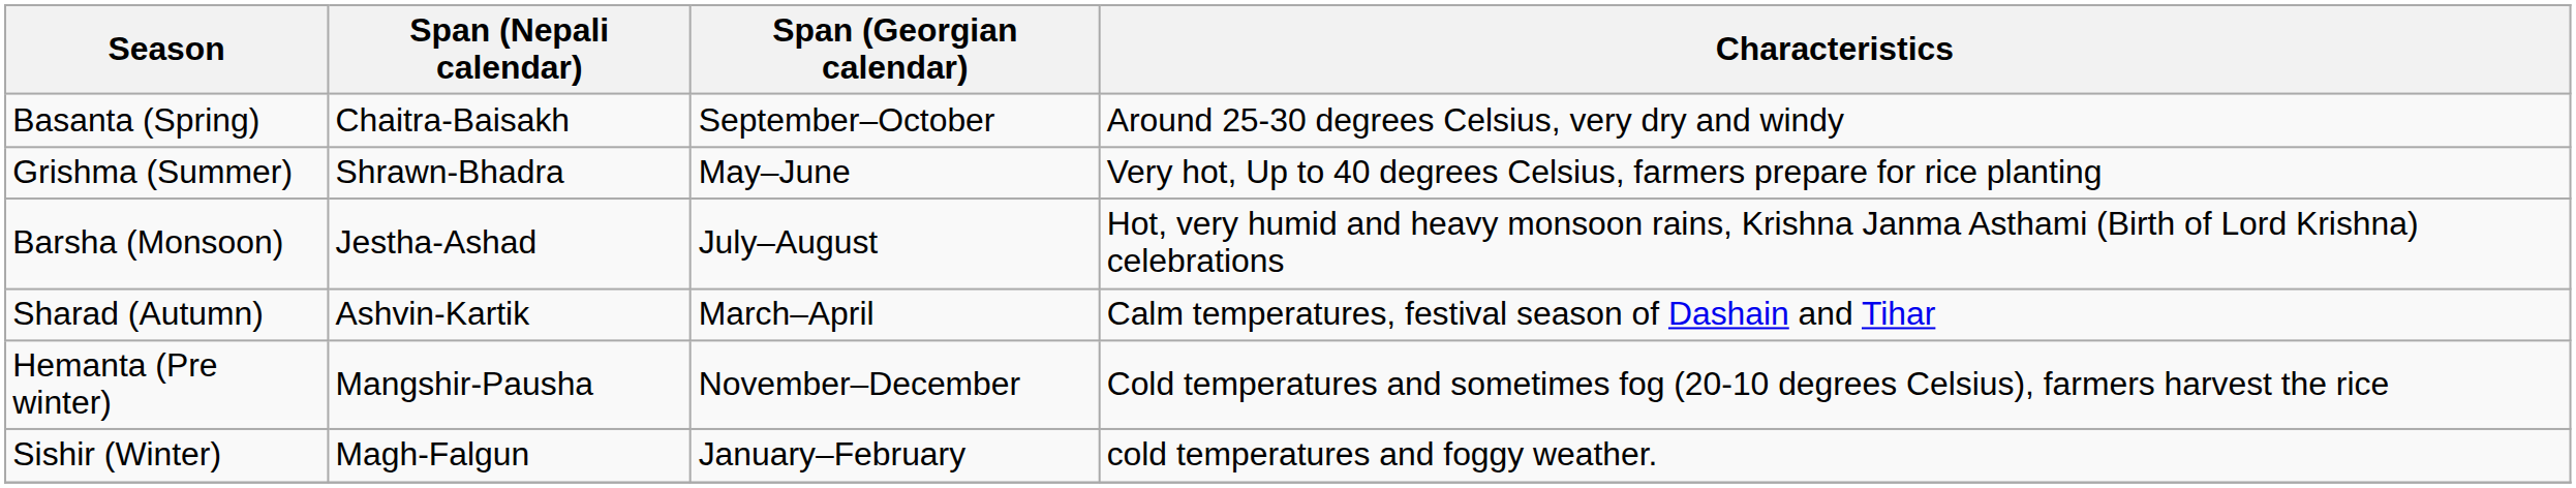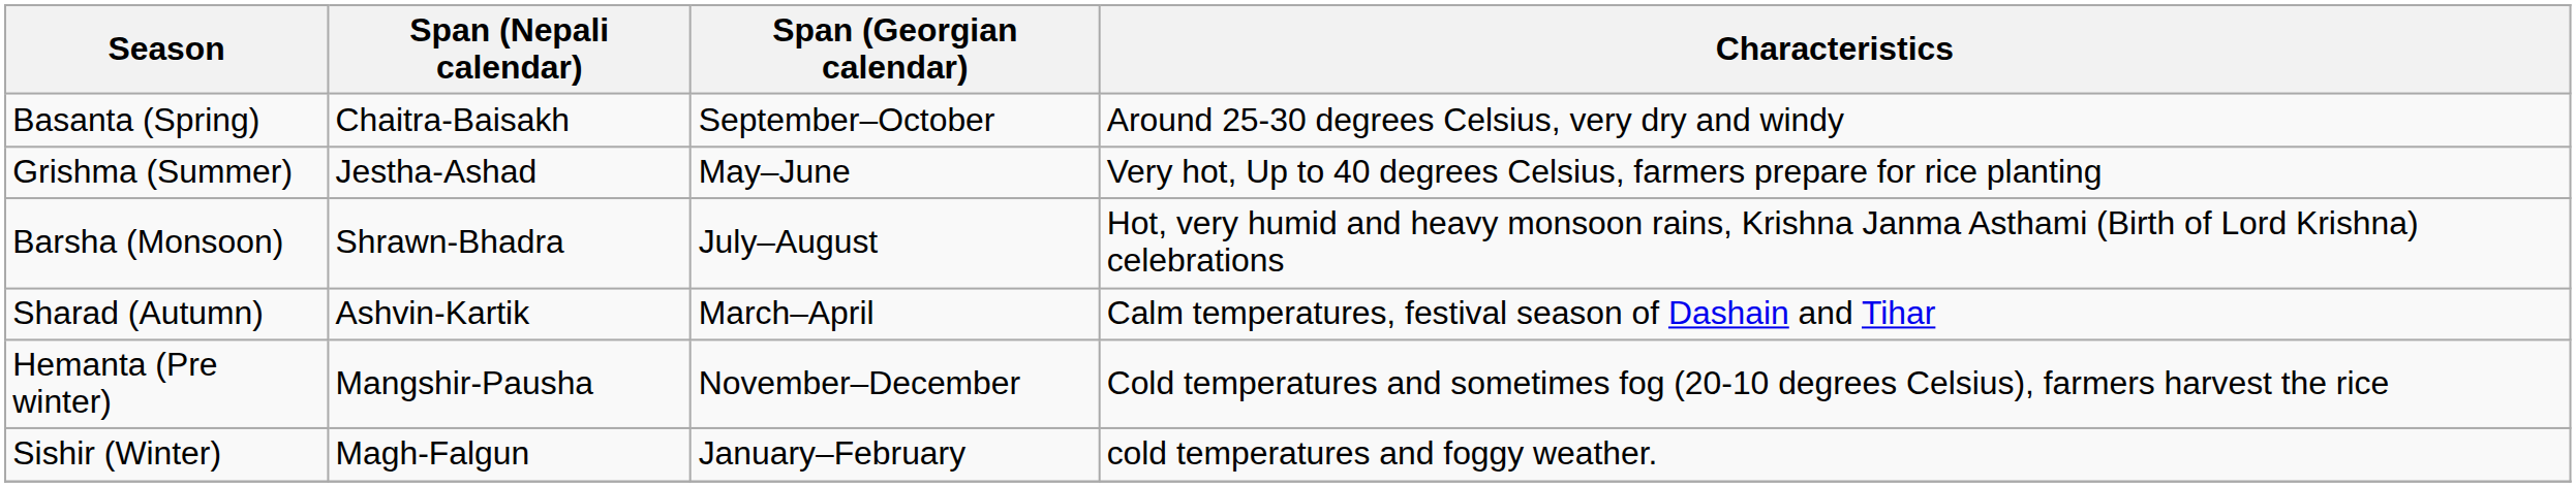 <table class="wikitable">
 <tr>
 <th>Season</th>
 <th>Span (Nepali calendar)</th>
 <th>Span (Georgian calendar)</th>
 <th>Characteristics</th>
 </tr>
 <tr>
 <td>Basanta (Spring)</td>
 <td>Chaitra-Baisakh</td>
 <td>September–October</td>
 <td>Around 25-30 degrees Celsius, very dry and windy</td>
 </tr>
 <tr>
 <td>Grishma (Summer)</td>
-<td>Shrawn-Bhadra</td>
+<td>Jestha-Ashad</td>
 <td>May–June</td>
 <td>Very hot, Up to 40 degrees Celsius, farmers prepare for rice planting</td>
 </tr>
 <tr>
 <td>Barsha (Monsoon)</td>
-<td>Jestha-Ashad</td>
+<td>Shrawn-Bhadra</td>
 <td>July–August</td>
 <td>Hot, very humid and heavy monsoon rains, Krishna Janma Asthami (Birth of Lord Krishna) celebrations</td>
 </tr>
 <tr>
 <td>Sharad (Autumn)</td>
 <td>Ashvin-Kartik</td>
 <td>March–April</td>
 <td>Calm temperatures, festival season of <a href='#'>Dashain</a> and <a href='#'>Tihar</a></td>
 </tr>
 <tr>
 <td>Hemanta (Pre winter)</td>
 <td>Mangshir-Pausha</td>
 <td>November–December</td>
 <td>Cold temperatures and sometimes fog (20-10 degrees Celsius), farmers harvest the rice</td>
 </tr>
 <tr>
 <td>Sishir (Winter)</td>
 <td>Magh-Falgun</td>
 <td>January–February</td>
 <td>cold temperatures and foggy weather.</td>
 </tr>
 <tr>
 </tr>
 </table>
